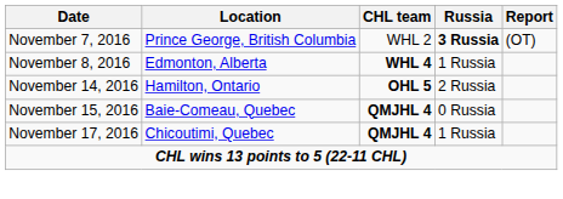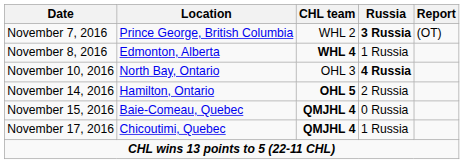 <table class="wikitable">
 <tr>
 <th>Date</th>
 <th>Location</th>
 <th>CHL team</th>
 <th>Russia</th>
 <th>Report</th>
 </tr>
 <tr>
 <td>November 7, 2016</td>
 <td><a href='#'>Prince George, British Columbia</a></td>
 <td align="right">WHL 2</td>
 <td><strong>3 Russia</strong></td>
 <td>(OT)</td>
 </tr>
 <tr>
 <td>November 8, 2016</td>
 <td><a href='#'>Edmonton, Alberta</a></td>
 <td align="right"><strong>WHL 4</strong></td>
 <td>1 Russia</td>
+<td></td>
+</tr>
+<tr>
+<td>November 10, 2016</td>
+<td><a href='#'>North Bay, Ontario</a></td>
+<td align="right">OHL 3</td>
+<td><strong>4 Russia</strong></td>
 <td></td>
 </tr>
 <tr>
 <td>November 14, 2016</td>
 <td><a href='#'>Hamilton, Ontario</a></td>
 <td align="right"><strong>OHL 5</strong></td>
 <td>2 Russia</td>
 <td></td>
 </tr>
 <tr>
 <td>November 15, 2016</td>
 <td><a href='#'>Baie-Comeau, Quebec</a></td>
 <td align="right"><strong>QMJHL 4</strong></td>
 <td>0 Russia</td>
 <td></td>
 </tr>
 <tr>
 <td>November 17, 2016</td>
 <td><a href='#'>Chicoutimi, Quebec</a></td>
 <td align="right"><strong>QMJHL 4</strong></td>
 <td>1 Russia</td>
 <td></td>
 </tr>
 <tr align="center">
 <td colspan="5"><strong><em>CHL wins 13 points to 5 (22-11 CHL)</em></strong></td>
 </tr>
 </table>
